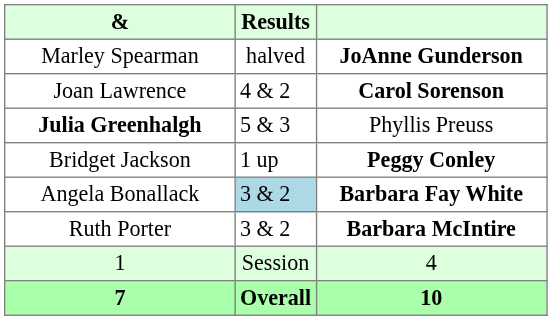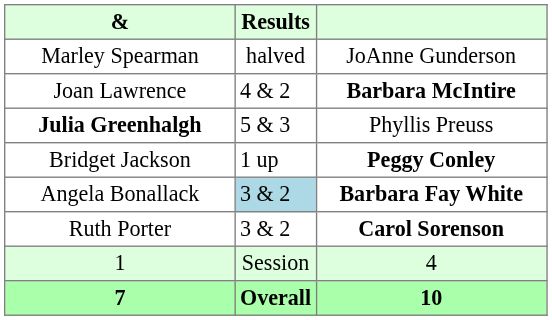 <table border="1" cellpadding="3" style="border-collapse: collapse; text-align:center;">
 <tr style="background:#ddffdd;">
 <th width=160> & </th>
 <th>Results</th>
 <th width=160></th>
 </tr>
 <tr>
 <td>Marley Spearman</td>
 <td>halved</td>
-<td><strong>JoAnne Gunderson</strong></td>
+<td>JoAnne Gunderson</td>
 </tr>
 <tr>
 <td>Joan Lawrence</td>
 <td align=left> 4 & 2</td>
-<td><strong>Carol Sorenson</strong></td>
+<td><strong>Barbara McIntire</strong></td>
 </tr>
 <tr>
 <td><strong>Julia Greenhalgh</strong></td>
 <td align=left> 5 & 3</td>
 <td>Phyllis Preuss</td>
 </tr>
 <tr>
 <td>Bridget Jackson</td>
 <td align=left> 1 up</td>
 <td><strong>Peggy Conley</strong></td>
 </tr>
 <tr>
 <td>Angela Bonallack</td>
 <td align=left style="background: lightblue;"> 3 & 2</td>
 <td><strong>Barbara Fay White</strong></td>
 </tr>
 <tr>
 <td>Ruth Porter</td>
 <td align=left> 3 & 2</td>
-<td><strong>Barbara McIntire</strong></td>
+<td><strong>Carol Sorenson</strong></td>
 </tr>
 <tr style="background:#ddffdd;">
 <td>1</td>
 <td>Session</td>
 <td>4</td>
 </tr>
 <tr style="background:#aaffaa;">
 <th>7</th>
 <th>Overall</th>
 <th>10</th>
 </tr>
 </table>
